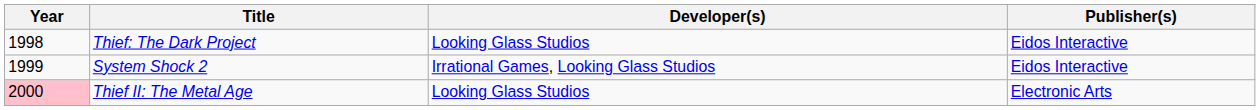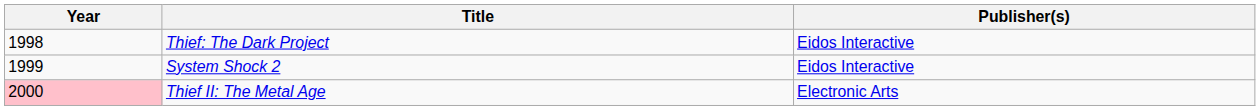 <table class="wikitable sortable" width="100%">
 <tr>
 <th>Year</th>
 <th>Title</th>
-<th>Developer(s)</th>
 <th>Publisher(s)</th>
 </tr>
 <tr>
 <td>1998</td>
 <td><em><a href='#'>Thief: The Dark Project</a></em></td>
-<td><a href='#'>Looking Glass Studios</a></td>
 <td><a href='#'>Eidos Interactive</a></td>
 </tr>
 <tr>
 <td>1999</td>
 <td><em><a href='#'>System Shock 2</a></em></td>
-<td><a href='#'>Irrational Games</a>, <a href='#'>Looking Glass Studios</a></td>
 <td><a href='#'>Eidos Interactive</a></td>
 </tr>
 <tr>
 <td style="background: pink;">2000</td>
 <td><em><a href='#'>Thief II: The Metal Age</a></em></td>
-<td><a href='#'>Looking Glass Studios</a></td>
 <td><a href='#'>Electronic Arts</a></td>
 </tr>
 </table>
